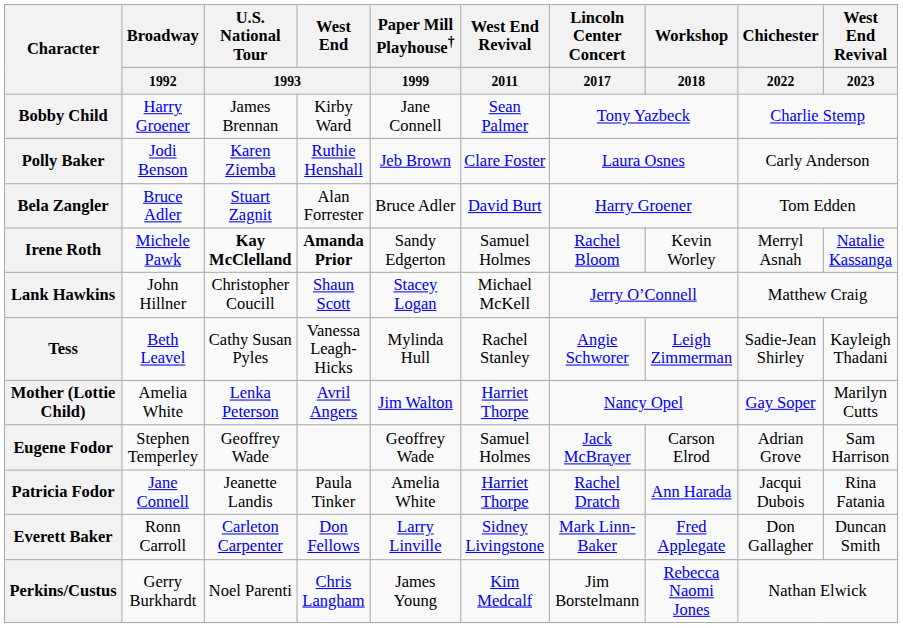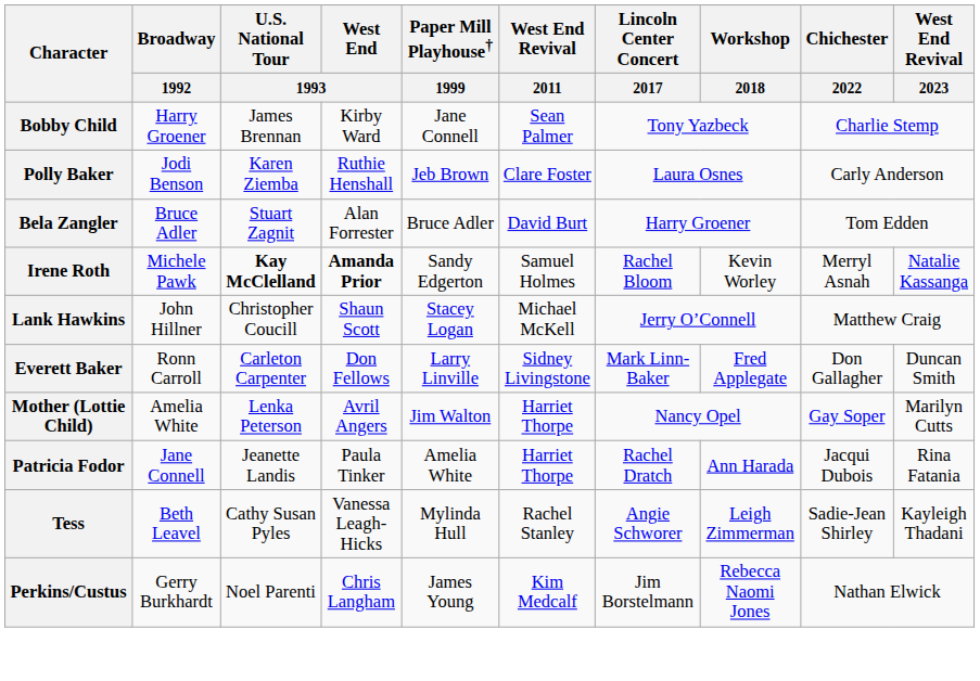 <table class="wikitable" style="text-align: center;">
 <tr>
 <th rowspan="2">Character</th>
 <th>Broadway</th>
 <th>U.S. National Tour</th>
 <th>West End</th>
 <th>Paper Mill Playhouse<sup>†</sup></th>
 <th>West End Revival</th>
 <th>Lincoln Center Concert</th>
 <th>Workshop</th>
 <th>Chichester</th>
 <th>West End Revival</th>
 </tr>
 <tr>
 <th><small>1992</small></th>
 <th colspan="2"><small>1993</small></th>
 <th><small>1999</small></th>
 <th><small>2011</small></th>
 <th><small>2017</small></th>
 <th><small>2018</small></th>
 <th><small>2022</small></th>
 <th><small>2023</small></th>
 </tr>
 <tr>
 <th>Bobby Child</th>
 <td colspan="1"><a href='#'>Harry Groener</a></td>
 <td colspan="1">James Brennan</td>
 <td colspan="1">Kirby Ward</td>
 <td>Jane Connell</td>
 <td colspan="1"><a href='#'>Sean Palmer</a></td>
 <td colspan="2"><a href='#'>Tony Yazbeck</a></td>
 <td colspan="2"><a href='#'>Charlie Stemp</a></td>
 </tr>
 <tr>
 <th>Polly Baker</th>
 <td colspan="1"><a href='#'>Jodi Benson</a></td>
 <td colspan="1"><a href='#'>Karen Ziemba</a></td>
 <td colspan="1"><a href='#'>Ruthie Henshall</a></td>
 <td><a href='#'>Jeb Brown</a></td>
 <td colspan="1"><a href='#'>Clare Foster</a></td>
 <td colspan="2"><a href='#'>Laura Osnes</a></td>
 <td colspan="2">Carly Anderson</td>
 </tr>
 <tr>
 <th>Bela Zangler</th>
 <td colspan="1"><a href='#'>Bruce Adler</a></td>
 <td colspan="1"><a href='#'>Stuart Zagnit</a></td>
 <td colspan="1">Alan Forrester</td>
 <td>Bruce Adler</td>
 <td colspan="1"><a href='#'>David Burt</a></td>
 <td colspan="2"><a href='#'>Harry Groener</a></td>
 <td colspan="2">Tom Edden</td>
 </tr>
 <tr>
 <th>Irene Roth</th>
 <td colspan="1"><a href='#'>Michele Pawk</a></td>
 <td colspan="1"><strong>Kay McClelland</strong></td>
 <td colspan="1"><strong>Amanda Prior</strong></td>
 <td>Sandy Edgerton</td>
 <td colspan="1">Samuel Holmes</td>
 <td colspan="1"><a href='#'>Rachel Bloom</a></td>
 <td colspan="1">Kevin Worley</td>
 <td colspan="1">Merryl Asnah</td>
 <td><a href='#'>Natalie Kassanga</a></td>
 </tr>
 <tr>
 <th>Lank Hawkins</th>
 <td colspan="1">John Hillner</td>
 <td colspan="1">Christopher Coucill</td>
 <td colspan="1"><a href='#'>Shaun Scott</a></td>
 <td><a href='#'>Stacey Logan</a></td>
 <td colspan="1">Michael McKell</td>
 <td colspan="2"><a href='#'>Jerry O’Connell</a></td>
 <td colspan="2">Matthew Craig</td>
 </tr>
 <tr>
-<th>Tess</th>
-<td colspan="1"><a href='#'>Beth Leavel</a></td>
-<td colspan="1">Cathy Susan Pyles</td>
-<td colspan="1">Vanessa Leagh-Hicks</td>
-<td>Mylinda Hull</td>
-<td colspan="1">Rachel Stanley</td>
-<td colspan="1"><a href='#'>Angie Schworer</a></td>
-<td colspan="1"><a href='#'>Leigh Zimmerman</a></td>
-<td colspan="1">Sadie-Jean Shirley</td>
-<td>Kayleigh Thadani</td>
+<th>Everett Baker</th>
+<td colspan="1">Ronn Carroll</td>
+<td colspan="1"><a href='#'>Carleton Carpenter</a></td>
+<td colspan="1"><a href='#'>Don Fellows</a></td>
+<td><a href='#'>Larry Linville</a></td>
+<td colspan="1"><a href='#'>Sidney Livingstone</a></td>
+<td colspan="1"><a href='#'>Mark Linn-Baker</a></td>
+<td colspan="1"><a href='#'>Fred Applegate</a></td>
+<td colspan="1">Don Gallagher</td>
+<td>Duncan Smith</td>
 </tr>
 <tr>
 <th>Mother (Lottie Child)</th>
 <td colspan="1">Amelia White</td>
 <td colspan="1"><a href='#'>Lenka Peterson</a></td>
 <td colspan="1"><a href='#'>Avril Angers</a></td>
 <td><a href='#'>Jim Walton</a></td>
 <td colspan="1"><a href='#'>Harriet Thorpe</a></td>
 <td colspan="2"><a href='#'>Nancy Opel</a></td>
 <td colspan="1"><a href='#'>Gay Soper</a></td>
 <td>Marilyn Cutts</td>
-</tr>
-<tr>
-<th>Eugene Fodor</th>
-<td colspan="1">Stephen Temperley</td>
-<td colspan="1">Geoffrey Wade</td>
-<td colspan="1"></td>
-<td>Geoffrey Wade</td>
-<td colspan="1">Samuel Holmes</td>
-<td colspan="1"><a href='#'>Jack McBrayer</a></td>
-<td colspan="1">Carson Elrod</td>
-<td colspan="1">Adrian Grove</td>
-<td>Sam Harrison</td>
 </tr>
 <tr>
 <th>Patricia Fodor</th>
 <td colspan="1"><a href='#'>Jane Connell</a></td>
 <td colspan="1">Jeanette Landis</td>
 <td colspan="1">Paula Tinker</td>
 <td>Amelia White</td>
 <td colspan="1"><a href='#'>Harriet Thorpe</a></td>
 <td colspan="1"><a href='#'>Rachel Dratch</a></td>
 <td colspan="1"><a href='#'>Ann Harada</a></td>
 <td colspan="1">Jacqui Dubois</td>
 <td>Rina Fatania</td>
 </tr>
 <tr>
-<th>Everett Baker</th>
-<td colspan="1">Ronn Carroll</td>
-<td colspan="1"><a href='#'>Carleton Carpenter</a></td>
-<td colspan="1"><a href='#'>Don Fellows</a></td>
-<td><a href='#'>Larry Linville</a></td>
-<td colspan="1"><a href='#'>Sidney Livingstone</a></td>
-<td colspan="1"><a href='#'>Mark Linn-Baker</a></td>
-<td colspan="1"><a href='#'>Fred Applegate</a></td>
-<td colspan="1">Don Gallagher</td>
-<td>Duncan Smith</td>
+<th>Tess</th>
+<td colspan="1"><a href='#'>Beth Leavel</a></td>
+<td colspan="1">Cathy Susan Pyles</td>
+<td colspan="1">Vanessa Leagh-Hicks</td>
+<td>Mylinda Hull</td>
+<td colspan="1">Rachel Stanley</td>
+<td colspan="1"><a href='#'>Angie Schworer</a></td>
+<td colspan="1"><a href='#'>Leigh Zimmerman</a></td>
+<td colspan="1">Sadie-Jean Shirley</td>
+<td>Kayleigh Thadani</td>
 </tr>
 <tr>
 <th>Perkins/Custus</th>
 <td colspan="1">Gerry Burkhardt</td>
 <td colspan="1">Noel Parenti</td>
 <td colspan="1"><a href='#'>Chris Langham</a></td>
 <td>James Young</td>
 <td colspan="1"><a href='#'>Kim Medcalf</a></td>
 <td colspan="1">Jim Borstelmann</td>
 <td colspan="1"><a href='#'>Rebecca Naomi Jones</a></td>
 <td colspan="2">Nathan Elwick</td>
 </tr>
 </table>
